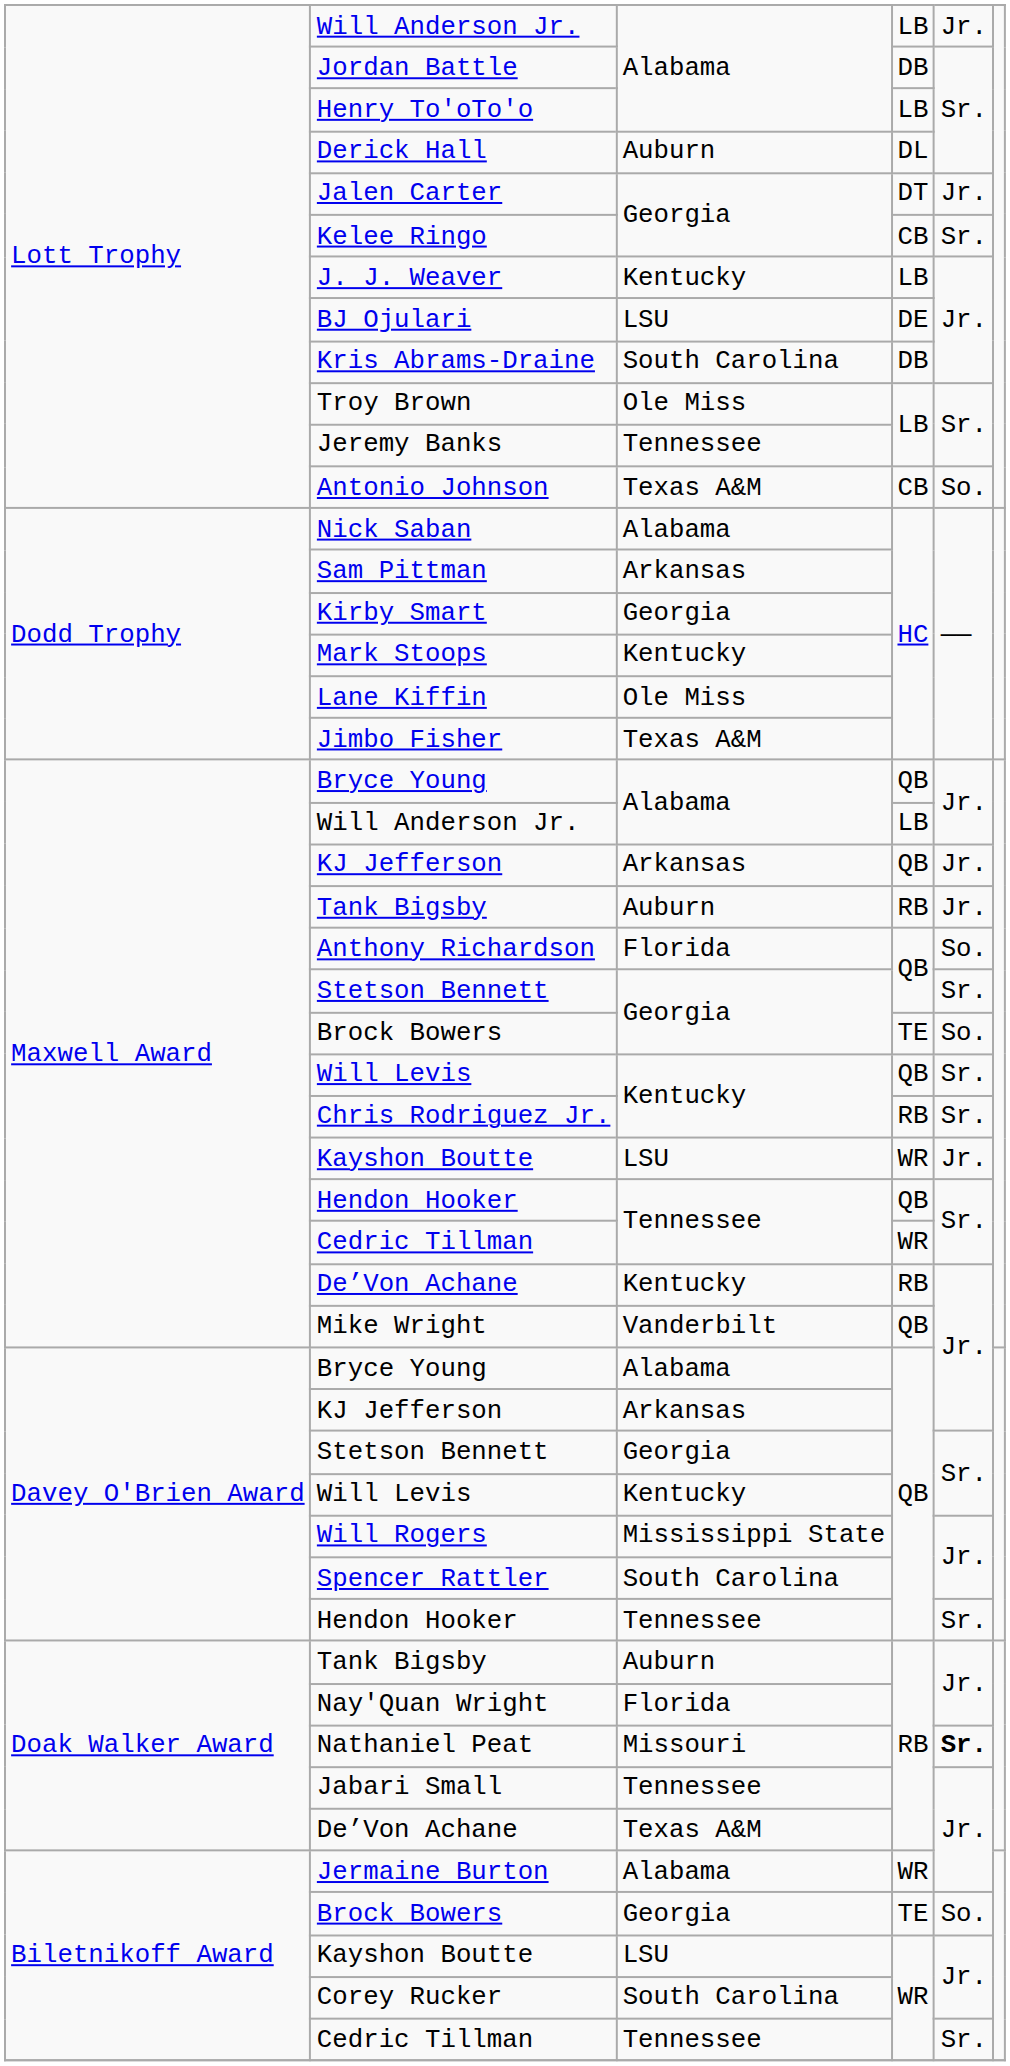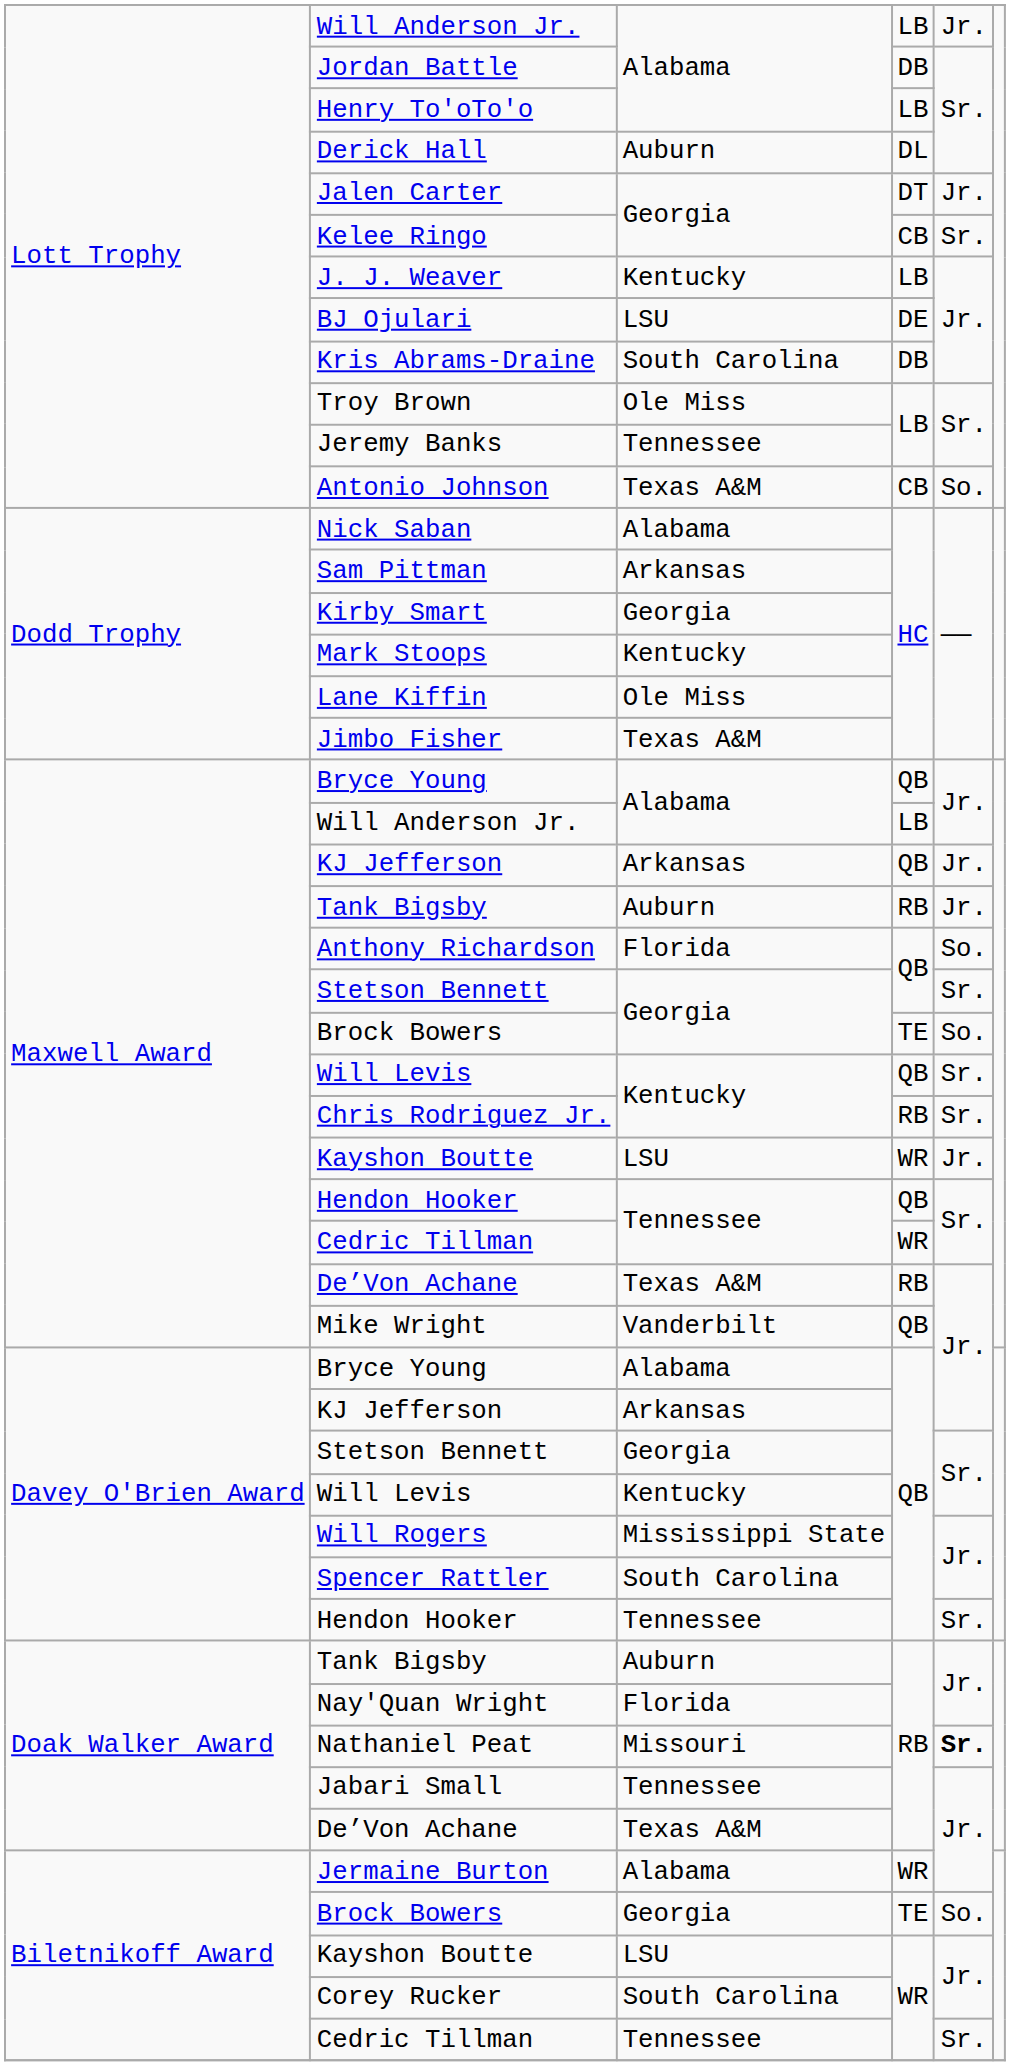 <table class="wikitable">
 <tr>
 <td rowspan=12><a href='#'>Lott Trophy</a></td>
 <td><a href='#'>Will Anderson Jr.</a></td>
 <td rowspan=3>Alabama</td>
 <td>LB</td>
 <td>Jr.</td>
 <td rowspan=12></td>
 </tr>
 <tr>
 <td><a href='#'>Jordan Battle</a></td>
 <td>DB</td>
 <td rowspan=3>Sr.</td>
 </tr>
 <tr>
 <td><a href='#'>Henry To'oTo'o</a></td>
 <td>LB</td>
 </tr>
 <tr>
 <td><a href='#'>Derick Hall</a></td>
 <td>Auburn</td>
 <td>DL</td>
 </tr>
 <tr>
 <td><a href='#'>Jalen Carter</a></td>
 <td rowspan=2>Georgia</td>
 <td>DT</td>
 <td>Jr.</td>
 </tr>
 <tr>
 <td><a href='#'>Kelee Ringo</a></td>
 <td>CB</td>
 <td> Sr.</td>
 </tr>
 <tr>
 <td><a href='#'>J. J. Weaver</a></td>
 <td>Kentucky</td>
 <td>LB</td>
 <td rowspan=3>Jr.</td>
 </tr>
 <tr>
 <td><a href='#'>BJ Ojulari</a></td>
 <td>LSU</td>
 <td>DE</td>
 </tr>
 <tr>
 <td><a href='#'>Kris Abrams-Draine</a></td>
 <td>South Carolina</td>
 <td>DB</td>
 </tr>
 <tr>
 <td>Troy Brown</td>
 <td>Ole Miss</td>
 <td rowspan=2>LB</td>
 <td rowspan=2>Sr.</td>
 </tr>
 <tr>
 <td>Jeremy Banks</td>
 <td>Tennessee</td>
 </tr>
 <tr>
 <td><a href='#'>Antonio Johnson</a></td>
 <td>Texas A&M</td>
 <td>CB</td>
 <td>So.</td>
 </tr>
 <tr>
 <td rowspan=6><a href='#'>Dodd Trophy</a></td>
 <td><a href='#'>Nick Saban</a></td>
 <td>Alabama</td>
 <td rowspan=6><a href='#'>HC</a></td>
 <td rowspan=6>——</td>
 <td rowspan=6></td>
 </tr>
 <tr>
 <td><a href='#'>Sam Pittman</a></td>
 <td>Arkansas</td>
 </tr>
 <tr>
 <td><a href='#'>Kirby Smart</a></td>
 <td>Georgia</td>
 </tr>
 <tr>
 <td><a href='#'>Mark Stoops</a></td>
 <td>Kentucky</td>
 </tr>
 <tr>
 <td><a href='#'>Lane Kiffin</a></td>
 <td>Ole Miss</td>
 </tr>
 <tr>
 <td><a href='#'>Jimbo Fisher</a></td>
 <td>Texas A&M</td>
 </tr>
 <tr>
 <td rowspan=14><a href='#'>Maxwell Award</a></td>
 <td><a href='#'>Bryce Young</a></td>
 <td rowspan=2>Alabama</td>
 <td>QB</td>
 <td rowspan=2>Jr.</td>
 <td rowspan=14></td>
 </tr>
 <tr>
 <td>Will Anderson Jr.</td>
 <td>LB</td>
 </tr>
 <tr>
 <td><a href='#'>KJ Jefferson</a></td>
 <td>Arkansas</td>
 <td>QB</td>
 <td> Jr.</td>
 </tr>
 <tr>
 <td><a href='#'>Tank Bigsby</a></td>
 <td>Auburn</td>
 <td>RB</td>
 <td>Jr.</td>
 </tr>
 <tr>
 <td><a href='#'>Anthony Richardson</a></td>
 <td>Florida</td>
 <td rowspan=2>QB</td>
 <td> So.</td>
 </tr>
 <tr>
 <td><a href='#'>Stetson Bennett</a></td>
 <td rowspan=2>Georgia</td>
 <td>Sr.</td>
 </tr>
 <tr>
 <td>Brock Bowers</td>
 <td>TE</td>
 <td>So.</td>
 </tr>
 <tr>
 <td><a href='#'>Will Levis</a></td>
 <td rowspan=2>Kentucky</td>
 <td>QB</td>
 <td> Sr.</td>
 </tr>
 <tr>
 <td><a href='#'>Chris Rodriguez Jr.</a></td>
 <td>RB</td>
 <td>Sr.</td>
 </tr>
 <tr>
 <td><a href='#'>Kayshon Boutte</a></td>
 <td>LSU</td>
 <td>WR</td>
 <td>Jr.</td>
 </tr>
 <tr>
 <td><a href='#'>Hendon Hooker</a></td>
 <td rowspan=2>Tennessee</td>
 <td>QB</td>
 <td rowspan=2> Sr.</td>
 </tr>
 <tr>
 <td><a href='#'>Cedric Tillman</a></td>
 <td>WR</td>
 </tr>
 <tr>
 <td><a href='#'>De’Von Achane</a></td>
-<td>Kentucky</td>
+<td>Texas A&M</td>
 <td>RB</td>
 <td rowspan=4>Jr.</td>
 </tr>
 <tr>
 <td>Mike Wright</td>
 <td>Vanderbilt</td>
 <td>QB</td>
 </tr>
 <tr>
 <td rowspan=7><a href='#'>Davey O'Brien Award</a></td>
 <td>Bryce Young</td>
 <td>Alabama</td>
 <td rowspan=7>QB</td>
 <td rowspan=7></td>
 </tr>
 <tr>
 <td>KJ Jefferson</td>
 <td>Arkansas</td>
 </tr>
 <tr>
 <td>Stetson Bennett</td>
 <td>Georgia</td>
 <td rowspan=2>Sr.</td>
 </tr>
 <tr>
 <td>Will Levis</td>
 <td>Kentucky</td>
 </tr>
 <tr>
 <td><a href='#'>Will Rogers</a></td>
 <td>Mississippi State</td>
 <td rowspan=2>Jr.</td>
 </tr>
 <tr>
 <td><a href='#'>Spencer Rattler</a></td>
 <td>South Carolina</td>
 </tr>
 <tr>
 <td>Hendon Hooker</td>
 <td>Tennessee</td>
 <td> Sr.</td>
 </tr>
 <tr>
 <td rowspan=5><a href='#'>Doak Walker Award</a></td>
 <td>Tank Bigsby</td>
 <td>Auburn</td>
 <td rowspan=5>RB</td>
 <td rowspan=2>Jr.</td>
 <td rowspan=5></td>
 </tr>
 <tr>
 <td>Nay'Quan Wright</td>
 <td>Florida</td>
 </tr>
 <tr>
 <td>Nathaniel Peat</td>
 <td>Missouri</td>
 <td><strong>Sr.</strong></td>
 </tr>
 <tr>
 <td>Jabari Small</td>
 <td>Tennessee</td>
 <td rowspan=3>Jr.</td>
 </tr>
 <tr>
 <td>De’Von Achane</td>
 <td>Texas A&M</td>
 </tr>
 <tr>
 <td rowspan=5><a href='#'>Biletnikoff Award</a></td>
 <td><a href='#'>Jermaine Burton</a></td>
 <td>Alabama</td>
 <td>WR</td>
 <td rowspan=5></td>
 </tr>
 <tr>
 <td><a href='#'>Brock Bowers</a></td>
 <td>Georgia</td>
 <td>TE</td>
 <td>So.</td>
 </tr>
 <tr>
 <td>Kayshon Boutte</td>
 <td>LSU</td>
 <td rowspan=3>WR</td>
 <td rowspan=2>Jr.</td>
 </tr>
 <tr>
 <td>Corey Rucker</td>
 <td>South Carolina</td>
 </tr>
 <tr>
 <td>Cedric Tillman</td>
 <td>Tennessee</td>
 <td> Sr.</td>
 </tr>
 <tr>
 </tr>
 </table>
